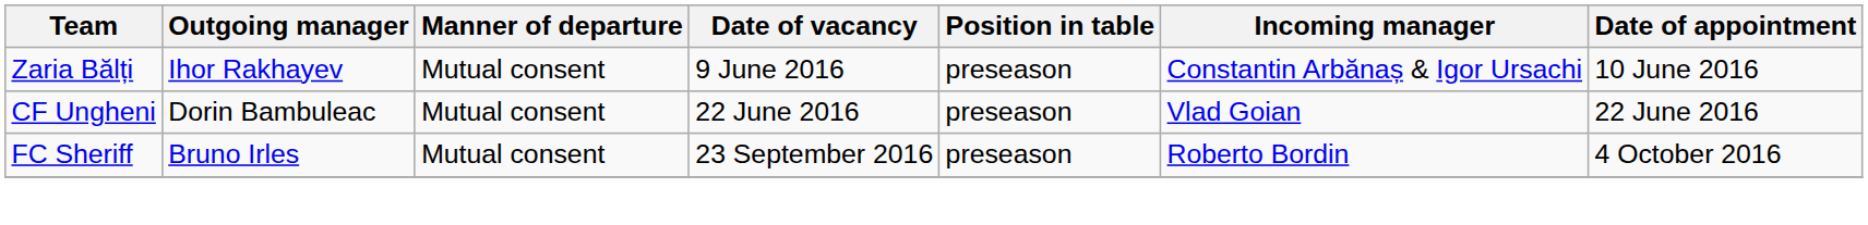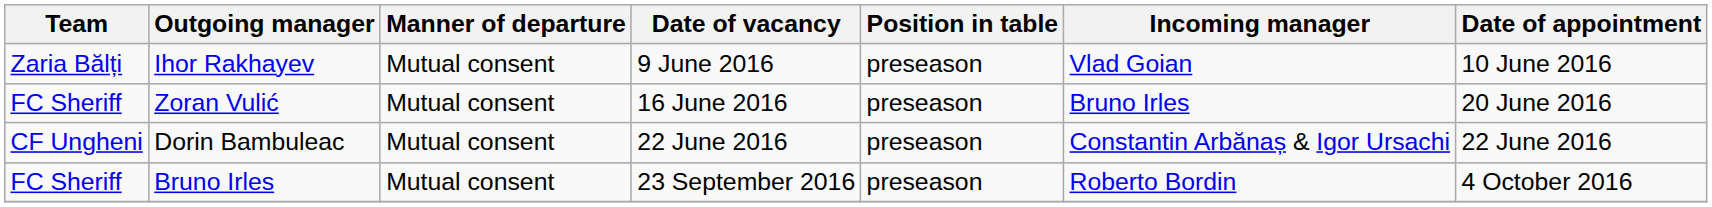 <table class="wikitable sortable">
 <tr>
 <th>Team</th>
 <th>Outgoing manager</th>
 <th>Manner of departure</th>
 <th>Date of vacancy</th>
 <th>Position in table</th>
 <th>Incoming manager</th>
 <th>Date of appointment</th>
 </tr>
 <tr>
 <td><a href='#'>Zaria Bălți</a></td>
 <td> <a href='#'>Ihor Rakhayev</a></td>
 <td>Mutual consent</td>
 <td>9 June 2016</td>
 <td>preseason</td>
-<td> <a href='#'>Constantin Arbănaș</a> &   <a href='#'>Igor Ursachi</a></td>
+<td> <a href='#'>Vlad Goian</a></td>
 <td>10 June 2016</td>
+</tr>
+<tr>
+<td><a href='#'>FC Sheriff</a></td>
+<td> <a href='#'>Zoran Vulić</a></td>
+<td>Mutual consent</td>
+<td>16 June 2016</td>
+<td>preseason</td>
+<td> <a href='#'>Bruno Irles</a></td>
+<td>20 June 2016</td>
 </tr>
 <tr>
 <td><a href='#'>CF Ungheni</a></td>
 <td> Dorin Bambuleac</td>
 <td>Mutual consent</td>
 <td>22 June 2016</td>
 <td>preseason</td>
-<td> <a href='#'>Vlad Goian</a></td>
+<td> <a href='#'>Constantin Arbănaș</a> &   <a href='#'>Igor Ursachi</a></td>
 <td>22 June 2016</td>
 </tr>
 <tr>
 <td><a href='#'>FC Sheriff</a></td>
 <td> <a href='#'>Bruno Irles</a></td>
 <td>Mutual consent</td>
 <td>23 September 2016</td>
 <td>preseason</td>
 <td> <a href='#'>Roberto Bordin</a></td>
 <td>4 October 2016</td>
 </tr>
 <tr>
 </tr>
 </table>
